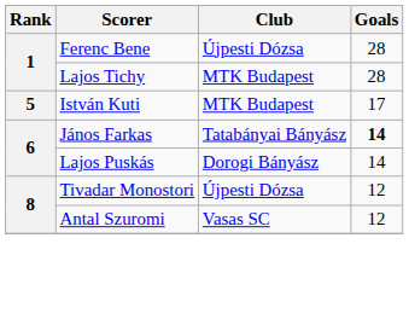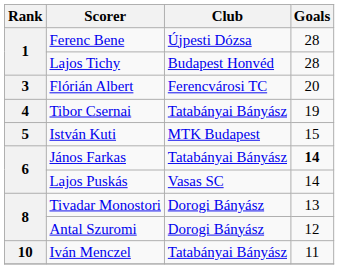 <table class="wikitable" style="text-align:center">
 <tr>
 <th>Rank</th>
 <th>Scorer</th>
 <th>Club</th>
 <th>Goals</th>
 </tr>
 <tr>
 <th rowspan="2">1</th>
 <td align=left> <a href='#'>Ferenc Bene</a></td>
 <td align=left><a href='#'>Újpesti Dózsa</a></td>
 <td>28</td>
 </tr>
 <tr>
 <td align=left> <a href='#'>Lajos Tichy</a></td>
-<td align=left><a href='#'>MTK Budapest</a></td>
+<td align=left><a href='#'>Budapest Honvéd</a></td>
 <td>28</td>
+</tr>
+<tr>
+<th rowspan="1">3</th>
+<td align=left> <a href='#'>Flórián Albert</a></td>
+<td align=left><a href='#'>Ferencvárosi TC</a></td>
+<td>20</td>
+</tr>
+<tr>
+<th rowspan="1">4</th>
+<td align=left> <a href='#'>Tibor Csernai</a></td>
+<td align=left><a href='#'>Tatabányai Bányász</a></td>
+<td>19</td>
 </tr>
 <tr>
 <th rowspan="1">5</th>
 <td align=left> <a href='#'>István Kuti</a></td>
 <td align=left><a href='#'>MTK Budapest</a></td>
-<td>17</td>
+<td>15</td>
 </tr>
 <tr>
 <th rowspan="2">6</th>
 <td align=left> <a href='#'>János Farkas</a></td>
 <td align=left><a href='#'>Tatabányai Bányász</a></td>
 <td><strong>14</strong></td>
 </tr>
 <tr>
 <td align=left> <a href='#'>Lajos Puskás</a></td>
-<td align=left><a href='#'>Dorogi Bányász</a></td>
+<td align=left><a href='#'>Vasas SC</a></td>
 <td>14</td>
 </tr>
 <tr>
 <th rowspan="2">8</th>
 <td align=left> <a href='#'>Tivadar Monostori</a></td>
-<td align=left><a href='#'>Újpesti Dózsa</a></td>
+<td align=left><a href='#'>Dorogi Bányász</a></td>
+<td>13</td>
+</tr>
+<tr>
+<td align=left> <a href='#'>Antal Szuromi</a></td>
+<td align=left><a href='#'>Dorogi Bányász</a></td>
 <td>12</td>
 </tr>
 <tr>
-<td align=left> <a href='#'>Antal Szuromi</a></td>
-<td align=left><a href='#'>Vasas SC</a></td>
-<td>12</td>
+<th rowspan="1">10</th>
+<td align=left> <a href='#'>Iván Menczel</a></td>
+<td align=left><a href='#'>Tatabányai Bányász</a></td>
+<td>11</td>
 </tr>
 <tr>
 </tr>
 </table>
